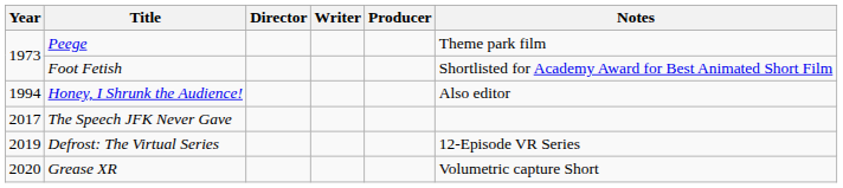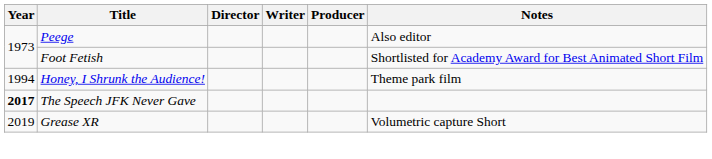 <table class="wikitable sortable">
 <tr>
 <th>Year</th>
 <th>Title</th>
 <th>Director</th>
 <th>Writer</th>
 <th>Producer</th>
 <th>Notes</th>
 </tr>
 <tr>
 <td rowspan="2">1973</td>
 <td><em><a href='#'>Peege</a></em></td>
 <td></td>
 <td></td>
 <td></td>
-<td>Theme park film</td>
+<td>Also editor</td>
 </tr>
 <tr>
 <td><em>Foot Fetish</em></td>
 <td></td>
 <td></td>
 <td></td>
 <td>Shortlisted for <a href='#'>Academy Award for Best Animated Short Film</a></td>
 </tr>
 <tr>
 <td>1994</td>
 <td><em><a href='#'>Honey, I Shrunk the Audience!</a></em></td>
 <td></td>
 <td></td>
 <td></td>
-<td>Also editor</td>
+<td>Theme park film</td>
 </tr>
 <tr>
-<td>2017</td>
+<td><strong>2017</strong></td>
 <td><em>The Speech JFK Never Gave</em></td>
 <td></td>
 <td></td>
 <td></td>
 <td></td>
 </tr>
 <tr>
 <td>2019</td>
-<td><em>Defrost: The Virtual Series</em></td>
-<td></td>
-<td></td>
-<td></td>
-<td>12-Episode VR Series</td>
-</tr>
-<tr>
-<td>2020</td>
 <td><em>Grease XR</em></td>
 <td></td>
 <td></td>
 <td></td>
 <td>Volumetric capture Short</td>
 </tr>
 </table>
